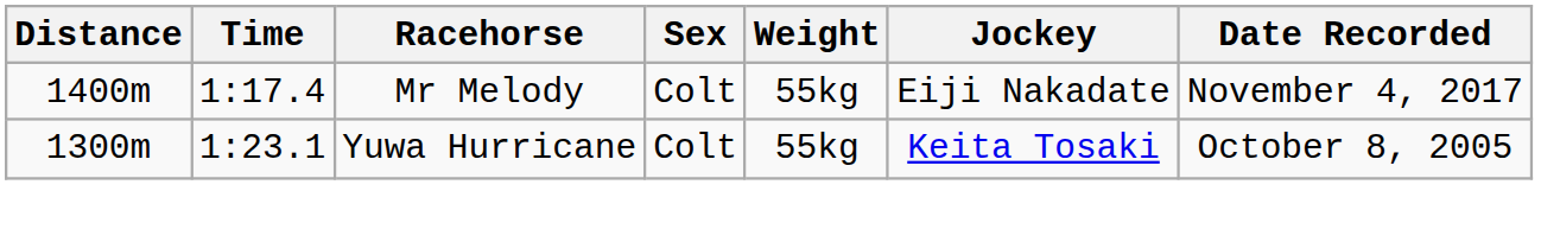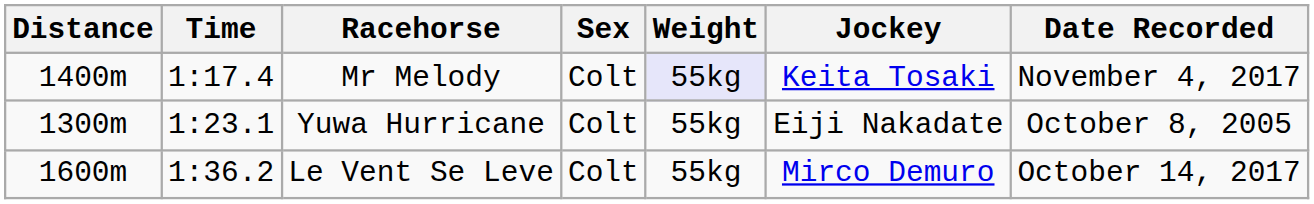 <table class="wikitable" style="text-align: center;">
 <tr>
 <th>Distance</th>
 <th>Time</th>
 <th>Racehorse</th>
 <th>Sex</th>
 <th>Weight</th>
 <th>Jockey</th>
 <th>Date Recorded</th>
 </tr>
 <tr>
 <td>1400m</td>
 <td>1:17.4</td>
 <td>Mr Melody</td>
 <td>Colt</td>
-<td>55kg</td>
-<td>Eiji Nakadate</td>
+<td style="background: lavender;">55kg</td>
+<td><a href='#'>Keita Tosaki</a></td>
 <td>November 4, 2017</td>
 </tr>
 <tr>
 <td>1300m</td>
 <td>1:23.1</td>
 <td>Yuwa Hurricane</td>
 <td>Colt</td>
 <td>55kg</td>
-<td><a href='#'>Keita Tosaki</a></td>
+<td>Eiji Nakadate</td>
 <td>October 8, 2005</td>
 </tr>
+<tr>
+<td>1600m</td>
+<td>1:36.2</td>
+<td>Le Vent Se Leve</td>
+<td>Colt</td>
+<td>55kg</td>
+<td><a href='#'>Mirco Demuro</a></td>
+<td>October 14, 2017</td>
+</tr>
 </table>
